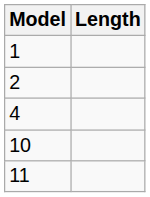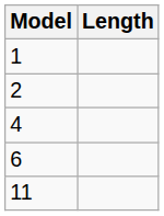 <table class="wikitable">
 <tr>
 <th>Model</th>
 <th>Length</th>
 </tr>
 <tr>
 <td>1</td>
 <td></td>
 </tr>
 <tr>
 <td>2</td>
 <td></td>
 </tr>
 <tr>
 <td>4</td>
 <td></td>
 </tr>
 <tr>
-<td>10</td>
+<td>6</td>
 <td></td>
 </tr>
 <tr>
 <td>11</td>
 <td></td>
 </tr>
 </table>
